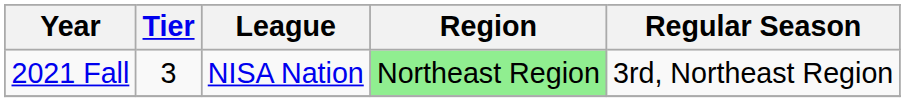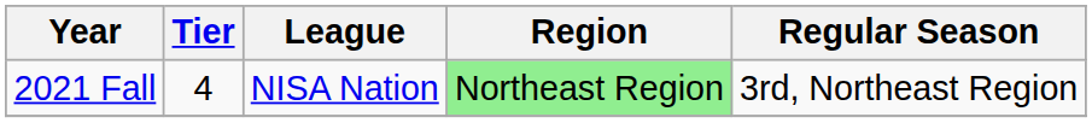 <table class="wikitable">
 <tr>
 <th>Year</th>
 <th><a href='#'>Tier</a></th>
 <th>League</th>
 <th>Region</th>
 <th>Regular Season</th>
 </tr>
 <tr>
 <td><a href='#'>2021 Fall</a></td>
-<td align=center>3</td>
+<td align=center>4</td>
 <td align=center><a href='#'>NISA Nation</a></td>
 <td style="background: lightgreen;">Northeast Region</td>
 <td>3rd, Northeast Region</td>
 </tr>
 <tr>
 </tr>
 </table>
